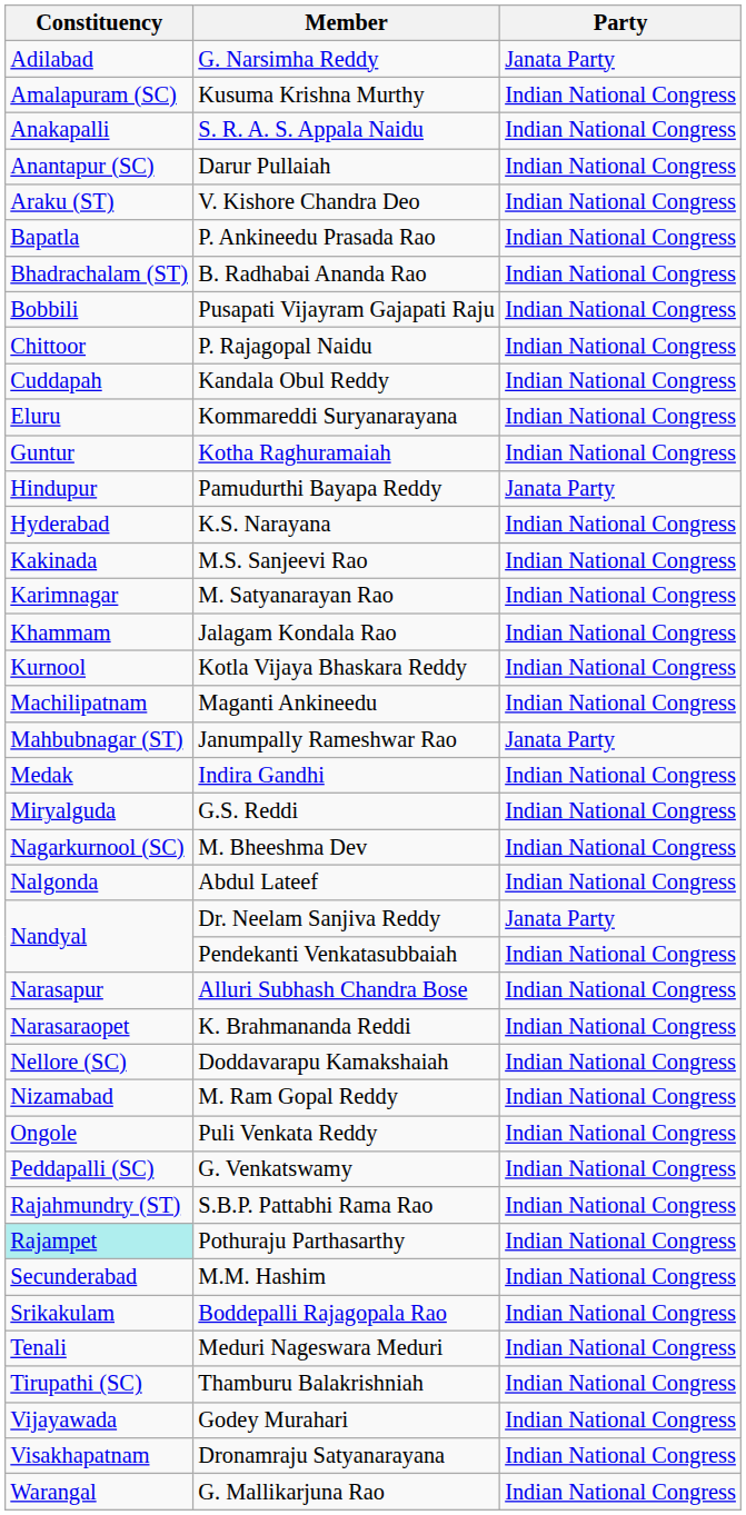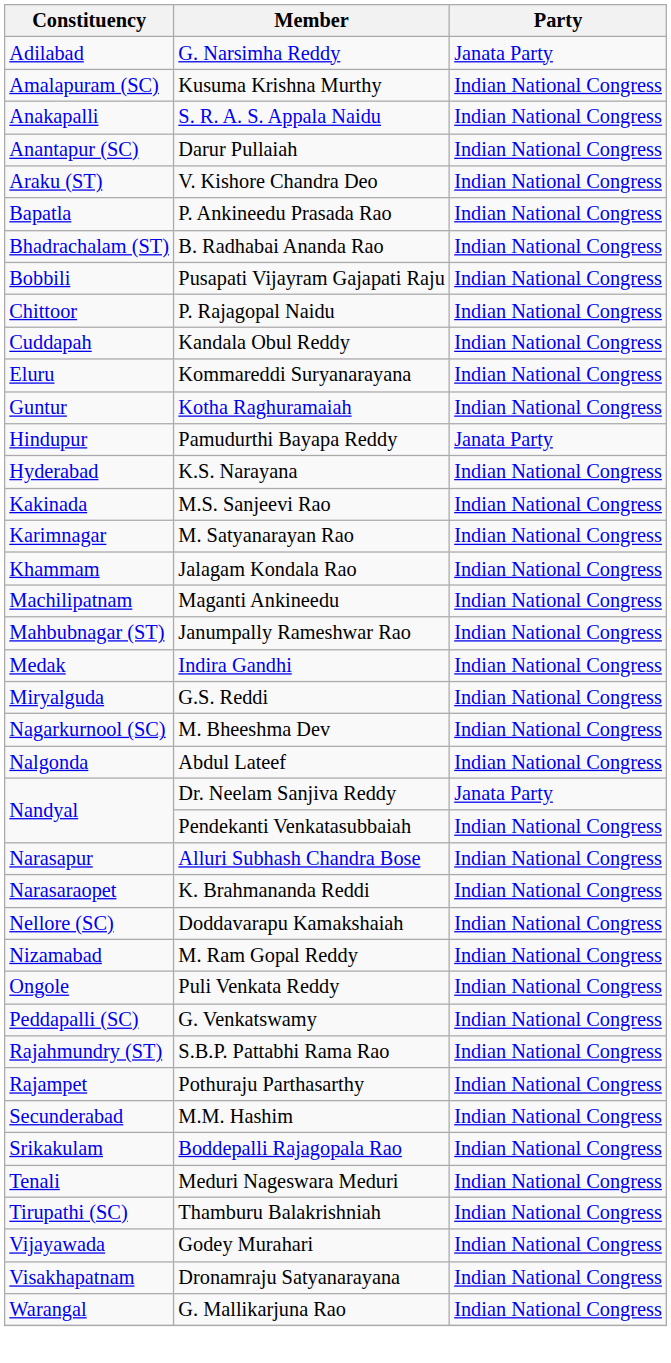 <table class="wikitable sortable">
 <tr>
 <th>Constituency</th>
 <th>Member</th>
 <th>Party</th>
 </tr>
 <tr>
 <td><a href='#'>Adilabad</a></td>
 <td><a href='#'>G. Narsimha Reddy</a></td>
 <td><a href='#'>Janata Party</a></td>
 </tr>
 <tr>
 <td><a href='#'>Amalapuram (SC)</a></td>
 <td>Kusuma Krishna Murthy</td>
 <td><a href='#'>Indian National Congress</a></td>
 </tr>
 <tr>
 <td><a href='#'>Anakapalli</a></td>
 <td><a href='#'>S. R. A. S. Appala Naidu</a></td>
 <td><a href='#'>Indian National Congress</a></td>
 </tr>
 <tr>
 <td><a href='#'>Anantapur (SC)</a></td>
 <td>Darur Pullaiah</td>
 <td><a href='#'>Indian National Congress</a></td>
 </tr>
 <tr>
 <td><a href='#'>Araku (ST)</a></td>
 <td>V. Kishore Chandra Deo</td>
 <td><a href='#'>Indian National Congress</a></td>
 </tr>
 <tr>
 <td><a href='#'>Bapatla</a></td>
 <td>P. Ankineedu Prasada Rao</td>
 <td><a href='#'>Indian National Congress</a></td>
 </tr>
 <tr>
 <td><a href='#'>Bhadrachalam (ST)</a></td>
 <td>B. Radhabai Ananda Rao</td>
 <td><a href='#'>Indian National Congress</a></td>
 </tr>
 <tr>
 <td><a href='#'>Bobbili</a></td>
 <td>Pusapati Vijayram Gajapati Raju</td>
 <td><a href='#'>Indian National Congress</a></td>
 </tr>
 <tr>
 <td><a href='#'>Chittoor</a></td>
 <td>P. Rajagopal Naidu</td>
 <td><a href='#'>Indian National Congress</a></td>
 </tr>
 <tr>
 <td><a href='#'>Cuddapah</a></td>
 <td>Kandala Obul Reddy</td>
 <td><a href='#'>Indian National Congress</a></td>
 </tr>
 <tr>
 <td><a href='#'>Eluru</a></td>
 <td>Kommareddi Suryanarayana</td>
 <td><a href='#'>Indian National Congress</a></td>
 </tr>
 <tr>
 <td><a href='#'>Guntur</a></td>
 <td><a href='#'>Kotha Raghuramaiah</a></td>
 <td><a href='#'>Indian National Congress</a></td>
 </tr>
 <tr>
 <td><a href='#'>Hindupur</a></td>
 <td>Pamudurthi Bayapa Reddy</td>
 <td><a href='#'>Janata Party</a></td>
 </tr>
 <tr>
 <td><a href='#'>Hyderabad</a></td>
 <td>K.S. Narayana</td>
 <td><a href='#'>Indian National Congress</a></td>
 </tr>
 <tr>
 <td><a href='#'>Kakinada</a></td>
 <td>M.S. Sanjeevi Rao</td>
 <td><a href='#'>Indian National Congress</a></td>
 </tr>
 <tr>
 <td><a href='#'>Karimnagar</a></td>
 <td>M. Satyanarayan Rao</td>
 <td><a href='#'>Indian National Congress</a></td>
 </tr>
 <tr>
 <td><a href='#'>Khammam</a></td>
 <td>Jalagam Kondala Rao</td>
 <td><a href='#'>Indian National Congress</a></td>
 </tr>
 <tr>
-<td><a href='#'>Kurnool</a></td>
-<td>Kotla Vijaya Bhaskara Reddy</td>
-<td><a href='#'>Indian National Congress</a></td>
-</tr>
-<tr>
 <td><a href='#'>Machilipatnam</a></td>
 <td>Maganti Ankineedu</td>
 <td><a href='#'>Indian National Congress</a></td>
 </tr>
 <tr>
 <td><a href='#'>Mahbubnagar (ST)</a></td>
 <td>Janumpally Rameshwar Rao</td>
-<td><a href='#'>Janata Party</a></td>
+<td><a href='#'>Indian National Congress</a></td>
 </tr>
 <tr>
 <td><a href='#'>Medak</a></td>
 <td><a href='#'>Indira Gandhi</a></td>
 <td><a href='#'>Indian National Congress</a></td>
 </tr>
 <tr>
 <td><a href='#'>Miryalguda</a></td>
 <td>G.S. Reddi</td>
 <td><a href='#'>Indian National Congress</a></td>
 </tr>
 <tr>
 <td><a href='#'>Nagarkurnool (SC)</a></td>
 <td>M. Bheeshma Dev</td>
 <td><a href='#'>Indian National Congress</a></td>
 </tr>
 <tr>
 <td><a href='#'>Nalgonda</a></td>
 <td>Abdul Lateef</td>
 <td><a href='#'>Indian National Congress</a></td>
 </tr>
 <tr>
 <td rowspan=2><a href='#'>Nandyal</a></td>
 <td>Dr. Neelam Sanjiva Reddy</td>
 <td><a href='#'>Janata Party</a></td>
 </tr>
 <tr>
 <td>Pendekanti Venkatasubbaiah</td>
 <td><a href='#'>Indian National Congress</a></td>
 </tr>
 <tr>
 <td><a href='#'>Narasapur</a></td>
 <td><a href='#'>Alluri Subhash Chandra Bose</a></td>
 <td><a href='#'>Indian National Congress</a></td>
 </tr>
 <tr>
 <td><a href='#'>Narasaraopet</a></td>
 <td>K. Brahmananda Reddi</td>
 <td><a href='#'>Indian National Congress</a></td>
 </tr>
 <tr>
 <td><a href='#'>Nellore (SC)</a></td>
 <td>Doddavarapu Kamakshaiah</td>
 <td><a href='#'>Indian National Congress</a></td>
 </tr>
 <tr>
 <td><a href='#'>Nizamabad</a></td>
 <td>M. Ram Gopal Reddy</td>
 <td><a href='#'>Indian National Congress</a></td>
 </tr>
 <tr>
 <td><a href='#'>Ongole</a></td>
 <td>Puli Venkata Reddy</td>
 <td><a href='#'>Indian National Congress</a></td>
 </tr>
 <tr>
 <td><a href='#'>Peddapalli (SC)</a></td>
 <td>G. Venkatswamy</td>
 <td><a href='#'>Indian National Congress</a></td>
 </tr>
 <tr>
 <td><a href='#'>Rajahmundry (ST)</a></td>
 <td>S.B.P. Pattabhi Rama Rao</td>
 <td><a href='#'>Indian National Congress</a></td>
 </tr>
 <tr>
-<td style="background: paleturquoise;"><a href='#'>Rajampet</a></td>
+<td><a href='#'>Rajampet</a></td>
 <td>Pothuraju Parthasarthy</td>
 <td><a href='#'>Indian National Congress</a></td>
 </tr>
 <tr>
 <td><a href='#'>Secunderabad</a></td>
 <td>M.M. Hashim</td>
 <td><a href='#'>Indian National Congress</a></td>
 </tr>
 <tr>
 <td><a href='#'>Srikakulam</a></td>
 <td><a href='#'>Boddepalli Rajagopala Rao</a></td>
 <td><a href='#'>Indian National Congress</a></td>
 </tr>
 <tr>
 <td><a href='#'>Tenali</a></td>
 <td>Meduri Nageswara Meduri</td>
 <td><a href='#'>Indian National Congress</a></td>
 </tr>
 <tr>
 <td><a href='#'>Tirupathi (SC)</a></td>
 <td>Thamburu Balakrishniah</td>
 <td><a href='#'>Indian National Congress</a></td>
 </tr>
 <tr>
 <td><a href='#'>Vijayawada</a></td>
 <td>Godey Murahari</td>
 <td><a href='#'>Indian National Congress</a></td>
 </tr>
 <tr>
 <td><a href='#'>Visakhapatnam</a></td>
 <td>Dronamraju Satyanarayana</td>
 <td><a href='#'>Indian National Congress</a></td>
 </tr>
 <tr>
 <td><a href='#'>Warangal</a></td>
 <td>G. Mallikarjuna Rao</td>
 <td><a href='#'>Indian National Congress</a></td>
 </tr>
 <tr>
 </tr>
 </table>
